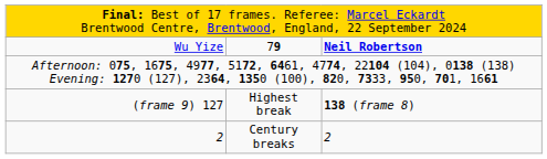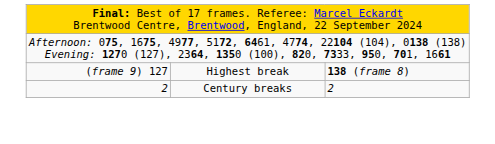 <table class="wikitable" style="margin: 1em auto 1em auto;">
 <tr>
 <td colspan = "3" align="center" bgcolor="#ffd700"><strong>Final:</strong> Best of 17 frames. Referee: <a href='#'>Marcel Eckardt</a><br>Brentwood Centre, <a href='#'>Brentwood</a>, England, 22 September 2024</td>
-</tr>
-<tr>
-<td width="240" align="right"><a href='#'>Wu Yize</a><br></td>
-<td width="100" align="center">7<strong>9</strong></td>
-<td width="240"><strong><a href='#'>Neil Robertson</a></strong> <br></td>
 </tr>
 <tr>
 <td colspan="3" align="center"><em>Afternoon:</em> 0<strong>75</strong>, 16<strong>75</strong>, 49<strong>77</strong>, 51<strong>72</strong>, <strong>64</strong>61, 47<strong>74</strong>, 22<strong>104</strong> (104), 0<strong>138</strong> (138)<br><em>Evening:</em> <strong>127</strong>0 (127), 23<strong>64</strong>, <strong>135</strong>0 (100), <strong>82</strong>0, <strong>73</strong>33, <strong>95</strong>0, <strong>70</strong>1, 16<strong>61</strong></td>
 </tr>
 <tr>
 <td align="right">(<em>frame 9</em>) 127</td>
 <td align="center">Highest break</td>
 <td><strong>138</strong> (<em>frame 8</em>)</td>
 </tr>
 <tr>
 <td align="right"><em>2</em></td>
 <td align="center">Century breaks</td>
 <td><em>2</em></td>
 </tr>
 </table>
